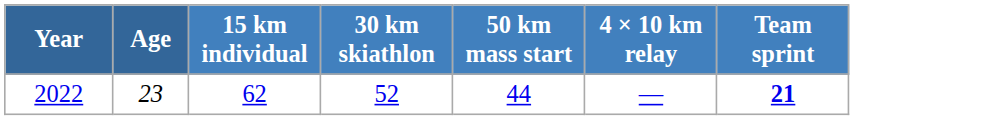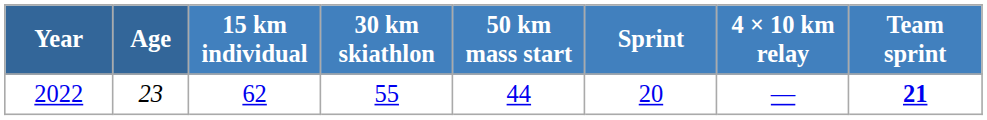 <table class="wikitable" style="font-size:95%; text-align:center; border:grey solid 1px; border-collapse:collapse; background:#ffffff;">
 <tr>
 <th style="background-color:#369; color:white; width:60px;"> Year </th>
 <th style="background-color:#369; color:white; width:40px;"> Age </th>
 <th style="background-color:#4180be; color:white; width:75px;"> 15 km <br> individual </th>
 <th style="background-color:#4180be; color:white; width:75px;"> 30 km <br> skiathlon </th>
 <th style="background-color:#4180be; color:white; width:75px;"> 50 km <br> mass start </th>
+<th style="background-color:#4180be; color:white; width:75px;"> Sprint </th>
 <th style="background-color:#4180be; color:white; width:75px;"> 4 × 10 km <br> relay </th>
 <th style="background-color:#4180be; color:white; width:75px;"> Team <br> sprint </th>
 </tr>
 <tr>
 <td><a href='#'>2022</a></td>
 <td><em>23</em></td>
 <td><a href='#'>62</a></td>
-<td><a href='#'>52</a></td>
+<td><a href='#'>55</a></td>
 <td><a href='#'>44</a></td>
+<td><a href='#'>20</a></td>
 <td><a href='#'>—</a></td>
 <td><strong><a href='#'>21</a></strong></td>
 </tr>
 </table>
